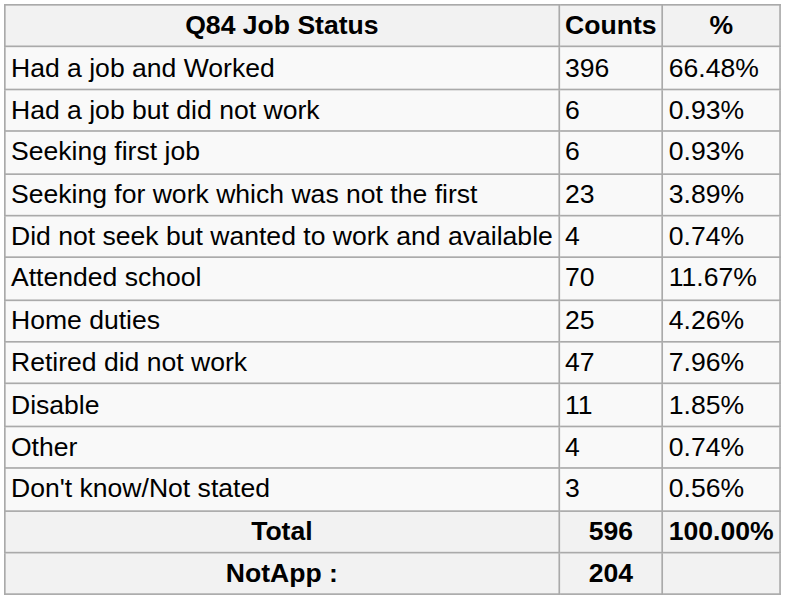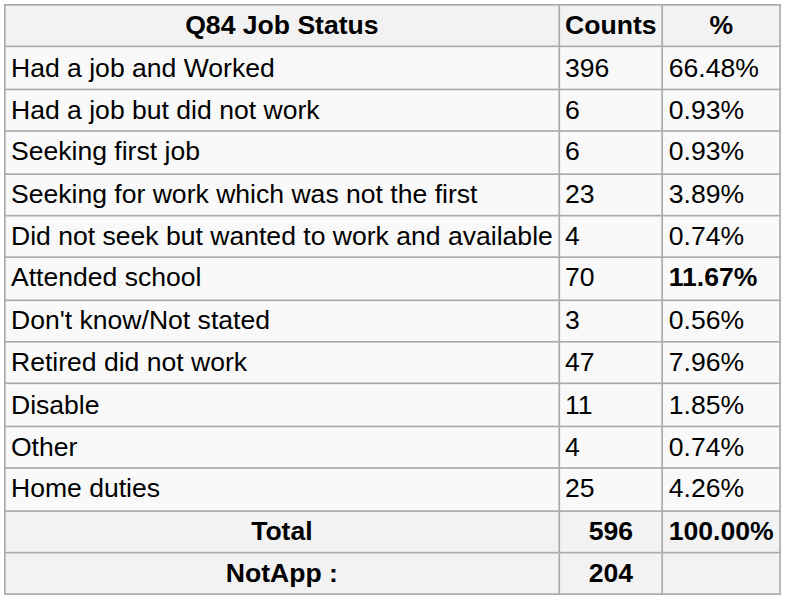 <table class="wikitable sortable">
 <tr>
 <th>Q84 Job Status</th>
 <th>Counts</th>
 <th>%</th>
 </tr>
 <tr>
 <td>Had a job and Worked</td>
 <td>396</td>
 <td>66.48%</td>
 </tr>
 <tr>
 <td>Had a job but did not work</td>
 <td>6</td>
 <td>0.93%</td>
 </tr>
 <tr>
 <td>Seeking first job</td>
 <td>6</td>
 <td>0.93%</td>
 </tr>
 <tr>
 <td>Seeking for work which was not the first</td>
 <td>23</td>
 <td>3.89%</td>
 </tr>
 <tr>
 <td>Did not seek but wanted to work and available</td>
 <td>4</td>
 <td>0.74%</td>
 </tr>
 <tr>
 <td>Attended school</td>
 <td>70</td>
-<td>11.67%</td>
+<td><strong>11.67%</strong></td>
 </tr>
 <tr>
-<td>Home duties</td>
-<td>25</td>
-<td>4.26%</td>
+<td>Don't know/Not stated</td>
+<td>3</td>
+<td>0.56%</td>
 </tr>
 <tr>
 <td>Retired did not work</td>
 <td>47</td>
 <td>7.96%</td>
 </tr>
 <tr>
 <td>Disable</td>
 <td>11</td>
 <td>1.85%</td>
 </tr>
 <tr>
 <td>Other</td>
 <td>4</td>
 <td>0.74%</td>
 </tr>
 <tr>
-<td>Don't know/Not stated</td>
-<td>3</td>
-<td>0.56%</td>
+<td>Home duties</td>
+<td>25</td>
+<td>4.26%</td>
 </tr>
 <tr>
 <th>Total</th>
 <th>596</th>
 <th>100.00%</th>
 </tr>
 <tr>
 <th>NotApp :</th>
 <th>204</th>
 <th></th>
 </tr>
 </table>
